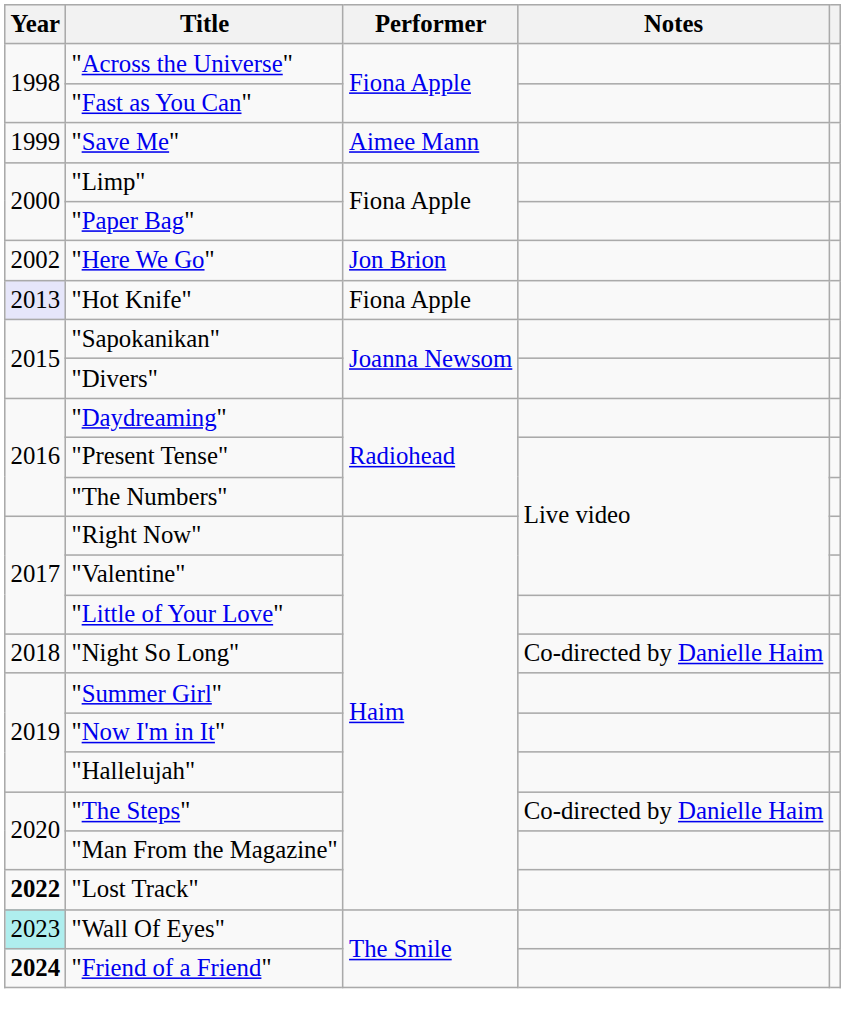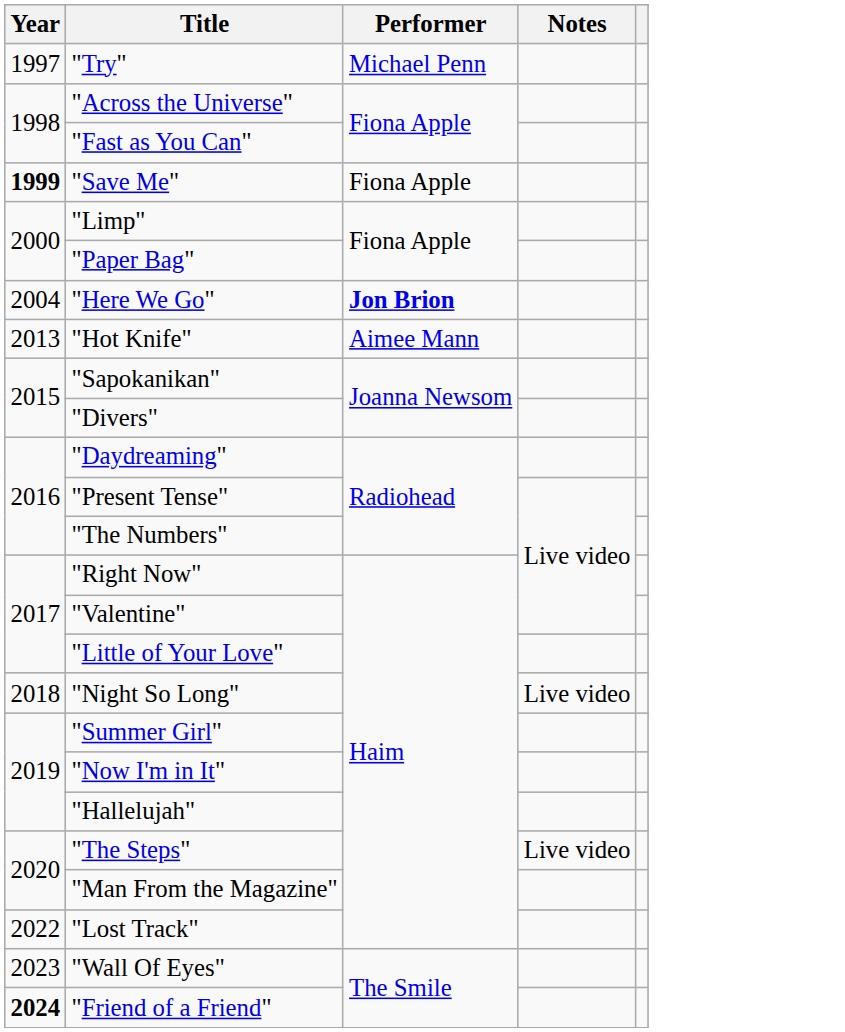 <table class="wikitable">
 <tr>
 <th>Year</th>
 <th>Title</th>
 <th>Performer</th>
 <th>Notes</th>
 <th></th>
+</tr>
+<tr>
+<td>1997</td>
+<td>"<a href='#'>Try</a>"</td>
+<td><a href='#'>Michael Penn</a></td>
+<td></td>
+<td></td>
 </tr>
 <tr>
 <td rowspan="2">1998</td>
 <td>"<a href='#'>Across the Universe</a>"</td>
 <td rowspan="2"><a href='#'>Fiona Apple</a></td>
 <td></td>
 <td></td>
 </tr>
 <tr>
 <td>"<a href='#'>Fast as You Can</a>"</td>
 <td></td>
 <td></td>
 </tr>
 <tr>
-<td>1999</td>
+<td><strong>1999</strong></td>
 <td>"<a href='#'>Save Me</a>"</td>
-<td><a href='#'>Aimee Mann</a></td>
+<td>Fiona Apple</td>
 <td></td>
 <td></td>
 </tr>
 <tr>
 <td rowspan="2">2000</td>
 <td>"Limp"</td>
 <td rowspan="2">Fiona Apple</td>
 <td></td>
 <td></td>
 </tr>
 <tr>
 <td>"<a href='#'>Paper Bag</a>"</td>
 <td></td>
 <td></td>
 </tr>
 <tr>
-<td>2002</td>
+<td>2004</td>
 <td>"<a href='#'>Here We Go</a>"</td>
-<td><a href='#'>Jon Brion</a></td>
+<td><strong><a href='#'>Jon Brion</a></strong></td>
 <td></td>
 <td></td>
 </tr>
 <tr>
-<td style="background: lavender;">2013</td>
+<td>2013</td>
 <td>"Hot Knife"</td>
-<td>Fiona Apple</td>
+<td><a href='#'>Aimee Mann</a></td>
 <td></td>
 <td></td>
 </tr>
 <tr>
 <td rowspan="2">2015</td>
 <td>"Sapokanikan"</td>
 <td rowspan="2"><a href='#'>Joanna Newsom</a></td>
 <td></td>
 <td></td>
 </tr>
 <tr>
 <td>"Divers"</td>
 <td></td>
 <td></td>
 </tr>
 <tr>
 <td rowspan="3">2016</td>
 <td>"<a href='#'>Daydreaming</a>"</td>
 <td rowspan="3"><a href='#'>Radiohead</a></td>
 <td></td>
 <td></td>
 </tr>
 <tr>
 <td>"Present Tense"</td>
 <td rowspan="4">Live video</td>
 <td></td>
 </tr>
 <tr>
 <td>"The Numbers"</td>
 <td></td>
 </tr>
 <tr>
 <td rowspan="3">2017</td>
 <td>"Right Now"</td>
 <td rowspan="10"><a href='#'>Haim</a></td>
 <td></td>
 </tr>
 <tr>
 <td>"Valentine"</td>
 <td></td>
 </tr>
 <tr>
 <td>"<a href='#'>Little of Your Love</a>"</td>
 <td></td>
 <td></td>
 </tr>
 <tr>
 <td>2018</td>
 <td>"Night So Long"</td>
-<td>Co-directed by <a href='#'>Danielle Haim</a></td>
+<td>Live video</td>
 <td></td>
 </tr>
 <tr>
 <td rowspan="3">2019</td>
 <td>"<a href='#'>Summer Girl</a>"</td>
 <td></td>
 <td></td>
 </tr>
 <tr>
 <td>"<a href='#'>Now I'm in It</a>"</td>
 <td></td>
 <td></td>
 </tr>
 <tr>
 <td>"Hallelujah"</td>
 <td></td>
 <td></td>
 </tr>
 <tr>
 <td rowspan="2">2020</td>
 <td>"<a href='#'>The Steps</a>"</td>
-<td>Co-directed by <a href='#'>Danielle Haim</a></td>
+<td>Live video</td>
 <td></td>
 </tr>
 <tr>
 <td>"Man From the Magazine"</td>
 <td></td>
 <td></td>
 </tr>
 <tr>
-<td><strong>2022</strong></td>
+<td>2022</td>
 <td>"Lost Track"</td>
 <td></td>
 <td></td>
 </tr>
 <tr>
-<td style="background: paleturquoise;">2023</td>
+<td>2023</td>
 <td>"Wall Of Eyes"</td>
 <td rowspan="2"><a href='#'>The Smile</a></td>
 <td></td>
 <td></td>
 </tr>
 <tr>
 <td><strong>2024</strong></td>
 <td>"<a href='#'>Friend of a Friend</a>"</td>
 <td></td>
 <td></td>
 </tr>
 </table>
